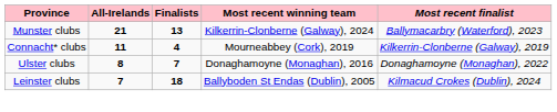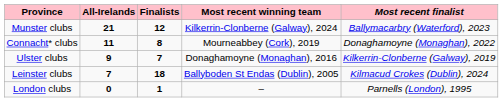 <table class="wikitable">
 <tr>
 <th style="background:pink;">Province</th>
 <th style="background:pink;">All-Irelands</th>
 <th style="background:pink;">Finalists</th>
 <th style="background:pink;">Most recent winning team</th>
 <th style="background:pink;"><em>Most recent finalist</em></th>
 </tr>
 <tr align="center">
 <td> <a href='#'>Munster</a> clubs</td>
 <td><strong>21</strong></td>
-<td><strong>13</strong></td>
+<td><strong>12</strong></td>
 <td><a href='#'>Kilkerrin-Clonberne</a> (<a href='#'>Galway</a>), 2024</td>
 <td><em><a href='#'>Ballymacarbry</a>  (<a href='#'>Waterford</a>), 2023</em></td>
 </tr>
 <tr align="center">
 <td> <a href='#'>Connacht</a>* clubs</td>
 <td><strong>11</strong></td>
-<td><strong>4</strong></td>
+<td><strong>8</strong></td>
 <td>Mourneabbey (<a href='#'>Cork</a>), 2019</td>
-<td><em><a href='#'>Kilkerrin-Clonberne</a> (<a href='#'>Galway</a>), 2019</em></td>
+<td><em>Donaghamoyne (<a href='#'>Monaghan</a>), 2022</em></td>
 </tr>
 <tr align="center">
 <td> <a href='#'>Ulster</a> clubs</td>
-<td><strong>8</strong></td>
+<td><strong>9</strong></td>
 <td><strong>7</strong></td>
 <td>Donaghamoyne (<a href='#'>Monaghan</a>), 2016</td>
-<td><em>Donaghamoyne (<a href='#'>Monaghan</a>), 2022</em></td>
+<td><em><a href='#'>Kilkerrin-Clonberne</a> (<a href='#'>Galway</a>), 2019</em></td>
 </tr>
 <tr align="center">
 <td> <a href='#'>Leinster</a> clubs</td>
 <td><strong>7</strong></td>
 <td><strong>18</strong></td>
 <td><a href='#'>Ballyboden St Endas</a> (<a href='#'>Dublin</a>), 2005</td>
 <td><em><a href='#'>Kilmacud Crokes</a> (<a href='#'>Dublin</a>), 2024</em></td>
 </tr>
+<tr align="center">
+<td> <a href='#'>London</a> clubs</td>
+<td><strong>0</strong></td>
+<td><strong>1</strong></td>
+<td>–</td>
+<td><em>Parnells (<a href='#'>London</a>), 1995</em></td>
+</tr>
 </table>
